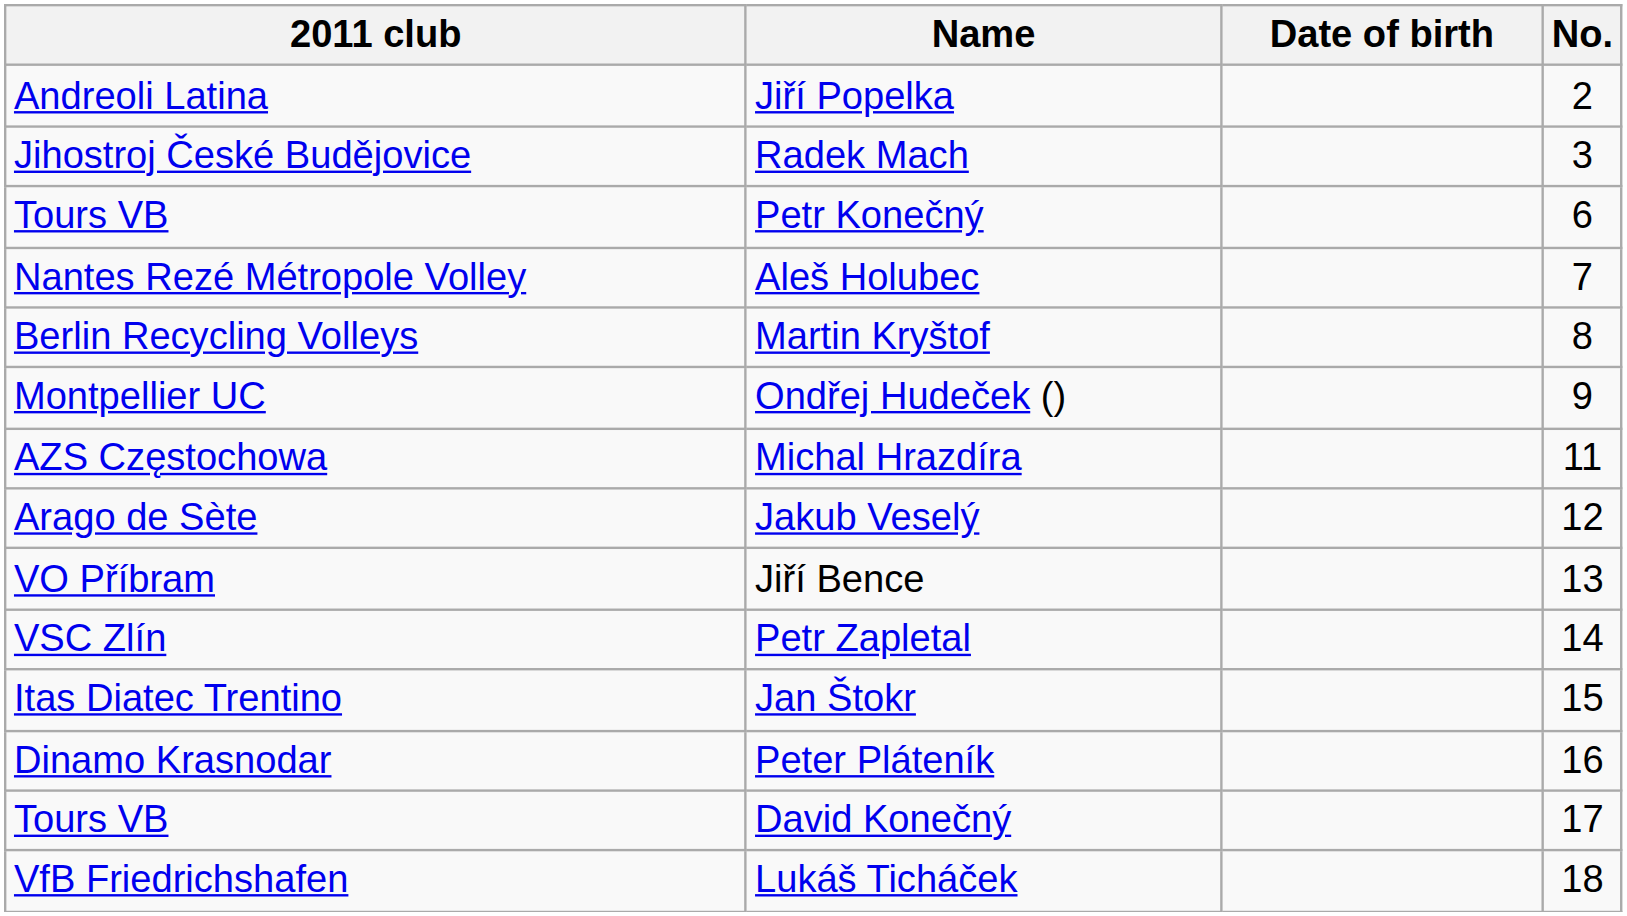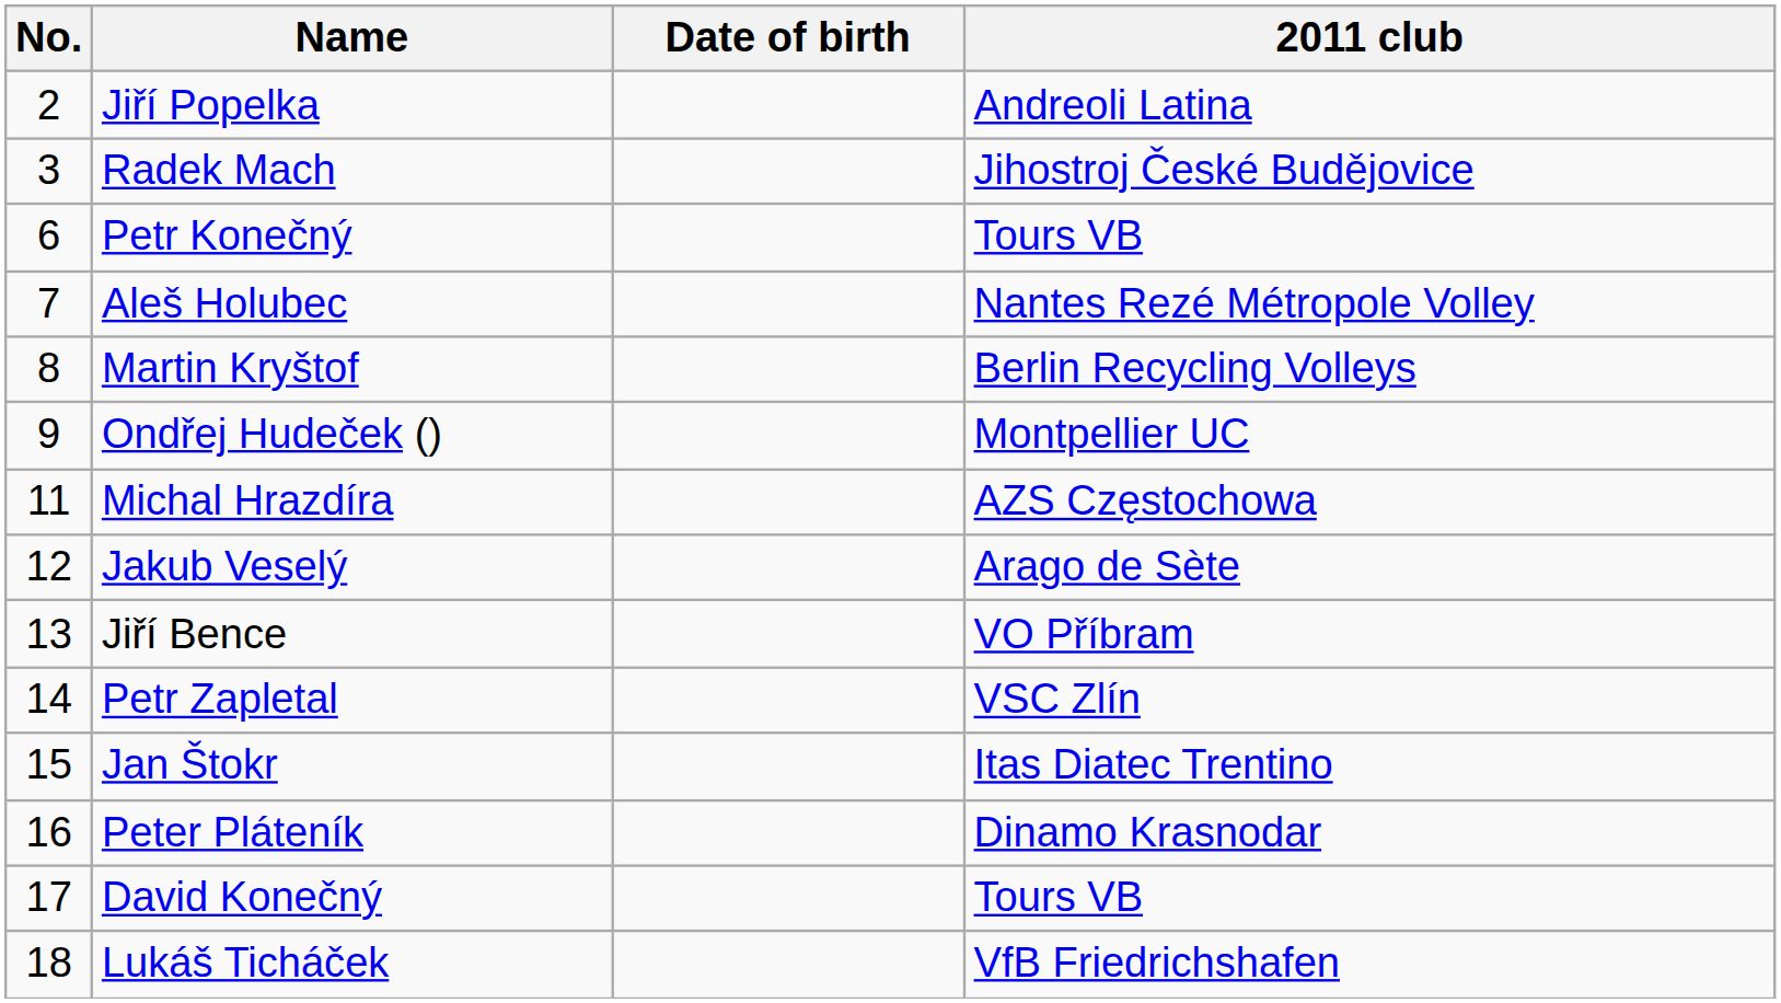 <table class="wikitable sortable" style="font-size:100%; text-align:center;">
 <tr>
-<th style="width:19em">2011 club</th>
+<th>No.</th>
 <th style="width:12em">Name</th>
 <th style="width:8em">Date of birth</th>
-<th>No.</th>
+<th style="width:19em">2011 club</th>
 </tr>
 <tr>
-<td align=left> <a href='#'>Andreoli Latina</a></td>
+<td>2</td>
 <td align=left><a href='#'>Jiří Popelka</a></td>
 <td align=right></td>
-<td>2</td>
+<td align=left> <a href='#'>Andreoli Latina</a></td>
 </tr>
 <tr>
-<td align=left> <a href='#'>Jihostroj České Budějovice</a></td>
+<td>3</td>
 <td align=left><a href='#'>Radek Mach</a></td>
 <td align=right></td>
-<td>3</td>
+<td align=left> <a href='#'>Jihostroj České Budějovice</a></td>
 </tr>
 <tr>
-<td align=left> <a href='#'>Tours VB</a></td>
+<td>6</td>
 <td align=left><a href='#'>Petr Konečný</a></td>
 <td align=right></td>
-<td>6</td>
+<td align=left> <a href='#'>Tours VB</a></td>
 </tr>
 <tr>
-<td align=left> <a href='#'>Nantes Rezé Métropole Volley</a></td>
+<td>7</td>
 <td align=left><a href='#'>Aleš Holubec</a></td>
 <td align=right></td>
-<td>7</td>
+<td align=left> <a href='#'>Nantes Rezé Métropole Volley</a></td>
 </tr>
 <tr>
-<td align=left> <a href='#'>Berlin Recycling Volleys</a></td>
+<td>8</td>
 <td align=left><a href='#'>Martin Kryštof</a></td>
 <td align=right></td>
-<td>8</td>
+<td align=left> <a href='#'>Berlin Recycling Volleys</a></td>
 </tr>
 <tr>
-<td align=left> <a href='#'>Montpellier UC</a></td>
+<td>9</td>
 <td align=left><a href='#'>Ondřej Hudeček</a> ()</td>
 <td align=right></td>
-<td>9</td>
+<td align=left> <a href='#'>Montpellier UC</a></td>
 </tr>
 <tr>
-<td align=left> <a href='#'>AZS Częstochowa</a></td>
+<td>11</td>
 <td align=left><a href='#'>Michal Hrazdíra</a></td>
 <td align=right></td>
-<td>11</td>
+<td align=left> <a href='#'>AZS Częstochowa</a></td>
 </tr>
 <tr>
-<td align=left> <a href='#'>Arago de Sète</a></td>
+<td>12</td>
 <td align=left><a href='#'>Jakub Veselý</a></td>
 <td align=right></td>
-<td>12</td>
+<td align=left> <a href='#'>Arago de Sète</a></td>
 </tr>
 <tr>
-<td align=left> <a href='#'>VO Příbram</a></td>
+<td>13</td>
 <td align=left>Jiří Bence</td>
 <td align=right></td>
-<td>13</td>
+<td align=left> <a href='#'>VO Příbram</a></td>
 </tr>
 <tr>
-<td align=left> <a href='#'>VSC Zlín</a></td>
+<td>14</td>
 <td align=left><a href='#'>Petr Zapletal</a></td>
 <td align=right></td>
-<td>14</td>
+<td align=left> <a href='#'>VSC Zlín</a></td>
 </tr>
 <tr>
-<td align=left> <a href='#'>Itas Diatec Trentino</a></td>
+<td>15</td>
 <td align=left><a href='#'>Jan Štokr</a></td>
 <td align=right></td>
-<td>15</td>
+<td align=left> <a href='#'>Itas Diatec Trentino</a></td>
 </tr>
 <tr>
-<td align=left> <a href='#'>Dinamo Krasnodar</a></td>
+<td>16</td>
 <td align=left><a href='#'>Peter Pláteník</a></td>
 <td align=right></td>
-<td>16</td>
+<td align=left> <a href='#'>Dinamo Krasnodar</a></td>
 </tr>
 <tr>
-<td align=left> <a href='#'>Tours VB</a></td>
+<td>17</td>
 <td align=left><a href='#'>David Konečný</a></td>
 <td align=right></td>
-<td>17</td>
+<td align=left> <a href='#'>Tours VB</a></td>
 </tr>
 <tr>
-<td align=left> <a href='#'>VfB Friedrichshafen</a></td>
+<td>18</td>
 <td align=left><a href='#'>Lukáš Ticháček</a></td>
 <td align=right></td>
-<td>18</td>
+<td align=left> <a href='#'>VfB Friedrichshafen</a></td>
 </tr>
 </table>
